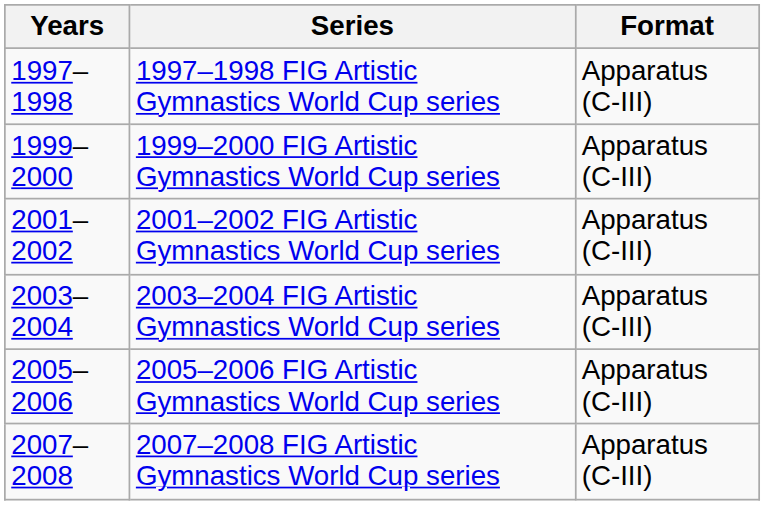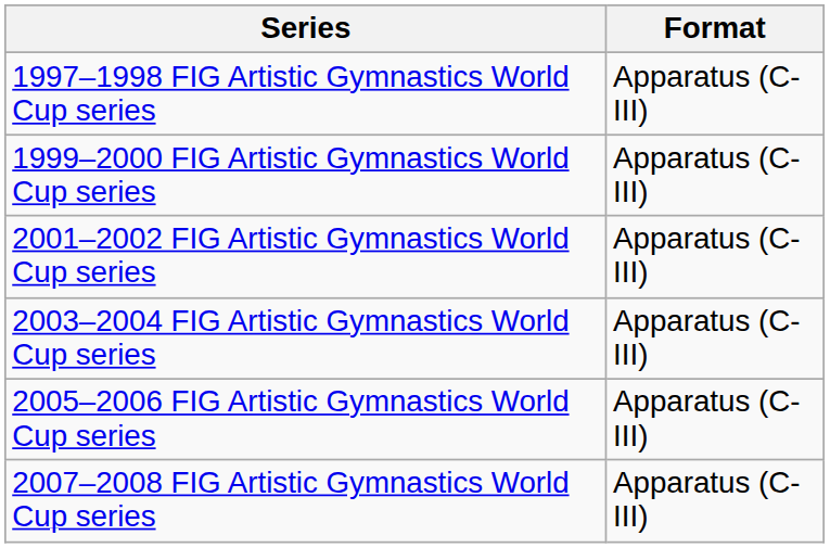 <table class="wikitable" style="width:70%">
 <tr>
-<th>Years</th>
 <th>Series</th>
 <th>Format</th>
 </tr>
 <tr>
-<td><a href='#'>1997</a>–<a href='#'>1998</a></td>
 <td><a href='#'>1997–1998 FIG Artistic Gymnastics World Cup series</a></td>
 <td>Apparatus (C-III)</td>
 </tr>
 <tr>
-<td><a href='#'>1999</a>–<a href='#'>2000</a></td>
 <td><a href='#'>1999–2000 FIG Artistic Gymnastics World Cup series</a></td>
 <td>Apparatus (C-III)</td>
 </tr>
 <tr>
-<td><a href='#'>2001</a>–<a href='#'>2002</a></td>
 <td><a href='#'>2001–2002 FIG Artistic Gymnastics World Cup series</a></td>
 <td>Apparatus (C-III)</td>
 </tr>
 <tr>
-<td><a href='#'>2003</a>–<a href='#'>2004</a></td>
 <td><a href='#'>2003–2004 FIG Artistic Gymnastics World Cup series</a></td>
 <td>Apparatus (C-III)</td>
 </tr>
 <tr>
-<td><a href='#'>2005</a>–<a href='#'>2006</a></td>
 <td><a href='#'>2005–2006 FIG Artistic Gymnastics World Cup series</a></td>
 <td>Apparatus (C-III)</td>
 </tr>
 <tr>
-<td><a href='#'>2007</a>–<a href='#'>2008</a></td>
 <td><a href='#'>2007–2008 FIG Artistic Gymnastics World Cup series</a></td>
 <td>Apparatus (C-III)</td>
 </tr>
 </table>
